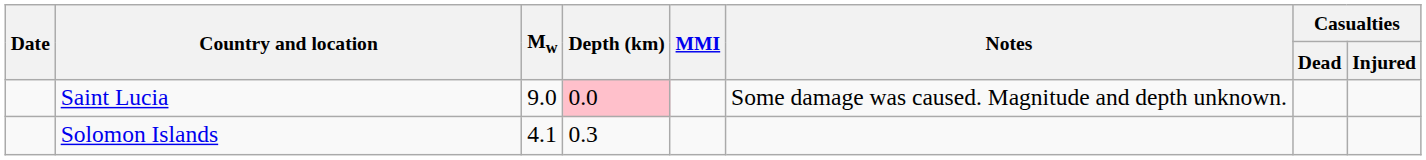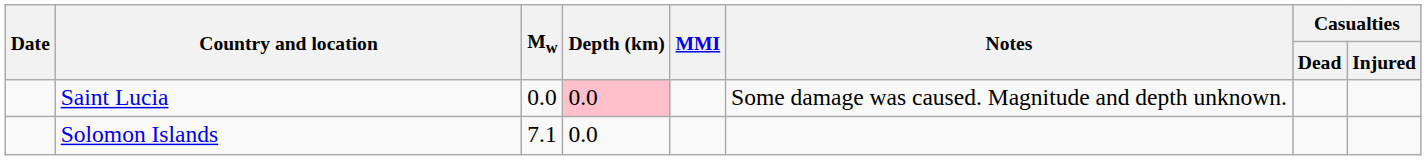 <table class="wikitable sortable sort-under" style="border:1px black; margin-left:1em;">
 <tr>
 <th rowspan="2"><small>Date</small></th>
 <th rowspan="2" style="width: 310px"><small>Country and location</small></th>
 <th rowspan="2"><small>M<sub>w</sub></small></th>
 <th rowspan="2"><small>Depth (km)</small></th>
 <th rowspan="2"><small><a href='#'>MMI</a></small></th>
 <th rowspan="2" class="unsortable"><small>Notes</small></th>
 <th colspan="2"><small>Casualties</small></th>
 </tr>
 <tr>
 <th><small>Dead</small></th>
 <th><small>Injured</small></th>
 </tr>
 <tr>
 <td></td>
 <td> <a href='#'>Saint Lucia</a></td>
-<td>9.0</td>
+<td>0.0</td>
 <td style="background: pink;">0.0</td>
 <td></td>
 <td>Some damage was caused. Magnitude and depth unknown.</td>
 <td></td>
 <td></td>
 </tr>
 <tr>
 <td></td>
 <td> <a href='#'>Solomon Islands</a></td>
-<td>4.1</td>
-<td>0.3</td>
+<td>7.1</td>
+<td>0.0</td>
 <td></td>
 <td></td>
 <td></td>
 <td></td>
 </tr>
 </table>
